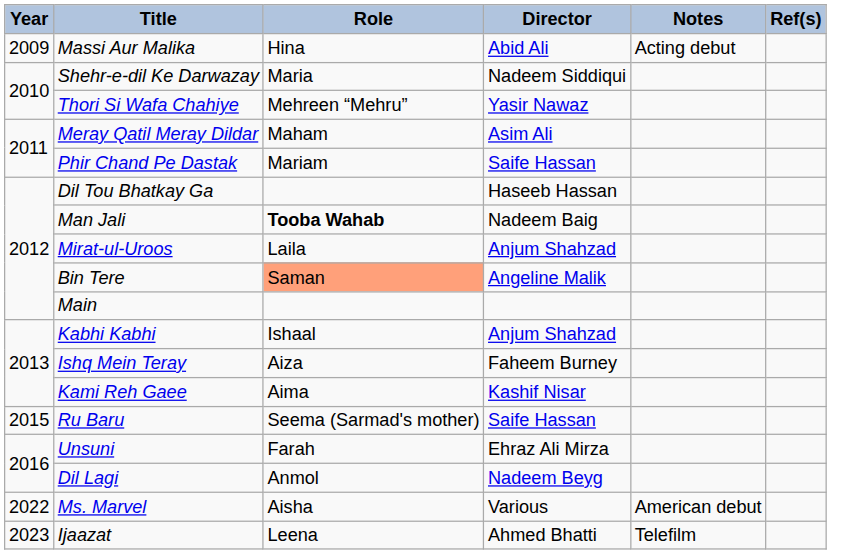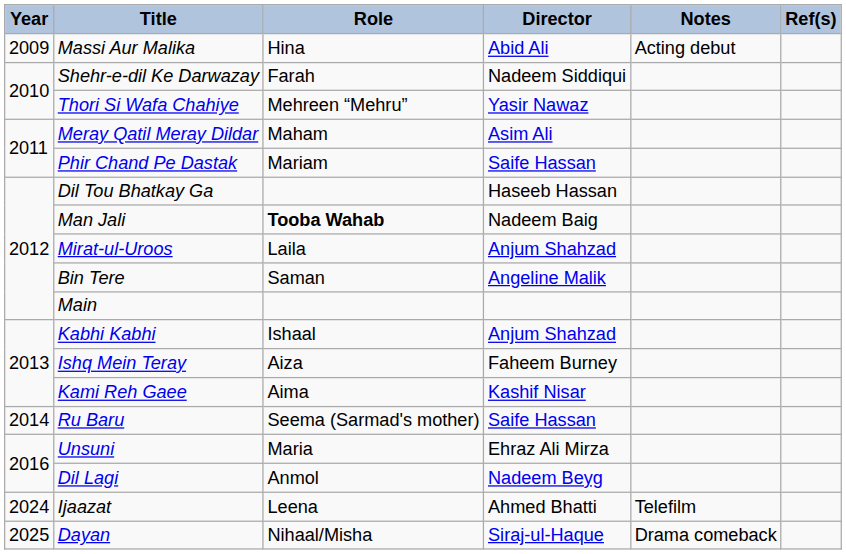 <table class="wikitable" style="font-size:90%">
 <tr style="text-align:center;">
 <th style="background:#B0C4DE;">Year</th>
 <th style="background:#B0C4DE;">Title</th>
 <th style="background:#B0C4DE;">Role</th>
 <th style="background:#B0C4DE;">Director</th>
 <th style="background:#B0C4DE;">Notes</th>
 <th style="background:#B0C4DE;">Ref(s)</th>
 </tr>
 <tr>
 <td>2009</td>
 <td><em>Massi Aur Malika</em></td>
 <td>Hina</td>
 <td><a href='#'>Abid Ali</a></td>
 <td>Acting debut</td>
 <td></td>
 </tr>
 <tr>
 <td rowspan="2">2010</td>
 <td><em>Shehr-e-dil Ke Darwazay</em></td>
-<td>Maria</td>
+<td>Farah</td>
 <td>Nadeem Siddiqui</td>
 <td></td>
 <td></td>
 </tr>
 <tr>
 <td><em><a href='#'>Thori Si Wafa Chahiye</a></em></td>
 <td>Mehreen “Mehru”</td>
 <td><a href='#'>Yasir Nawaz</a></td>
 <td></td>
 <td></td>
 </tr>
 <tr>
 <td rowspan="2">2011</td>
 <td><em><a href='#'>Meray Qatil Meray Dildar</a></em></td>
 <td>Maham</td>
 <td><a href='#'>Asim Ali</a></td>
 <td></td>
 <td></td>
 </tr>
 <tr>
 <td><em><a href='#'>Phir Chand Pe Dastak</a></em></td>
 <td>Mariam</td>
 <td><a href='#'>Saife Hassan</a></td>
 <td></td>
 <td></td>
 </tr>
 <tr>
 <td rowspan="5">2012</td>
 <td><em>Dil Tou Bhatkay Ga</em></td>
 <td></td>
 <td>Haseeb Hassan</td>
 <td></td>
 <td></td>
 </tr>
 <tr>
 <td><em>Man Jali</em></td>
 <td><strong>Tooba Wahab</strong></td>
 <td>Nadeem Baig</td>
 <td></td>
 <td></td>
 </tr>
 <tr>
 <td><em><a href='#'>Mirat-ul-Uroos</a></em></td>
 <td>Laila</td>
 <td><a href='#'>Anjum Shahzad</a></td>
 <td></td>
 <td></td>
 </tr>
 <tr>
 <td><em>Bin Tere</em></td>
-<td style="background: lightsalmon;">Saman</td>
+<td>Saman</td>
 <td><a href='#'>Angeline Malik</a></td>
 <td></td>
 <td></td>
 </tr>
 <tr>
 <td><em>Main</em></td>
 <td></td>
 <td></td>
 <td></td>
 <td></td>
 </tr>
 <tr>
 <td rowspan="3">2013</td>
 <td><em><a href='#'>Kabhi Kabhi</a></em></td>
 <td>Ishaal</td>
 <td><a href='#'>Anjum Shahzad</a></td>
 <td></td>
 <td></td>
 </tr>
 <tr>
 <td><em><a href='#'>Ishq Mein Teray</a></em></td>
 <td>Aiza</td>
 <td>Faheem Burney</td>
 <td></td>
 <td></td>
 </tr>
 <tr>
 <td><em><a href='#'>Kami Reh Gaee</a></em></td>
 <td>Aima</td>
 <td><a href='#'>Kashif Nisar</a></td>
 <td></td>
 <td></td>
 </tr>
 <tr>
-<td>2015</td>
+<td>2014</td>
 <td><em><a href='#'>Ru Baru</a></em></td>
 <td>Seema (Sarmad's mother)</td>
 <td><a href='#'>Saife Hassan</a></td>
 <td></td>
 <td></td>
 </tr>
 <tr>
 <td rowspan="2">2016</td>
 <td><em><a href='#'>Unsuni</a></em></td>
-<td>Farah</td>
+<td>Maria</td>
 <td>Ehraz Ali Mirza</td>
 <td></td>
 <td></td>
 </tr>
 <tr>
 <td><em><a href='#'>Dil Lagi</a></em></td>
 <td>Anmol</td>
 <td><a href='#'>Nadeem Beyg</a></td>
 <td></td>
 <td></td>
 </tr>
 <tr>
-<td>2022</td>
-<td><em><a href='#'>Ms. Marvel</a></em></td>
-<td>Aisha</td>
-<td>Various</td>
-<td>American debut</td>
-<td></td>
-</tr>
-<tr>
-<td>2023</td>
+<td>2024</td>
 <td><em>Ijaazat</em></td>
 <td>Leena</td>
 <td>Ahmed Bhatti</td>
 <td>Telefilm</td>
 <td></td>
 </tr>
+<tr>
+<td>2025</td>
+<td><em><a href='#'>Dayan</a></em></td>
+<td>Nihaal/Misha</td>
+<td><a href='#'>Siraj-ul-Haque</a></td>
+<td>Drama comeback</td>
+<td></td>
+</tr>
 </table>
